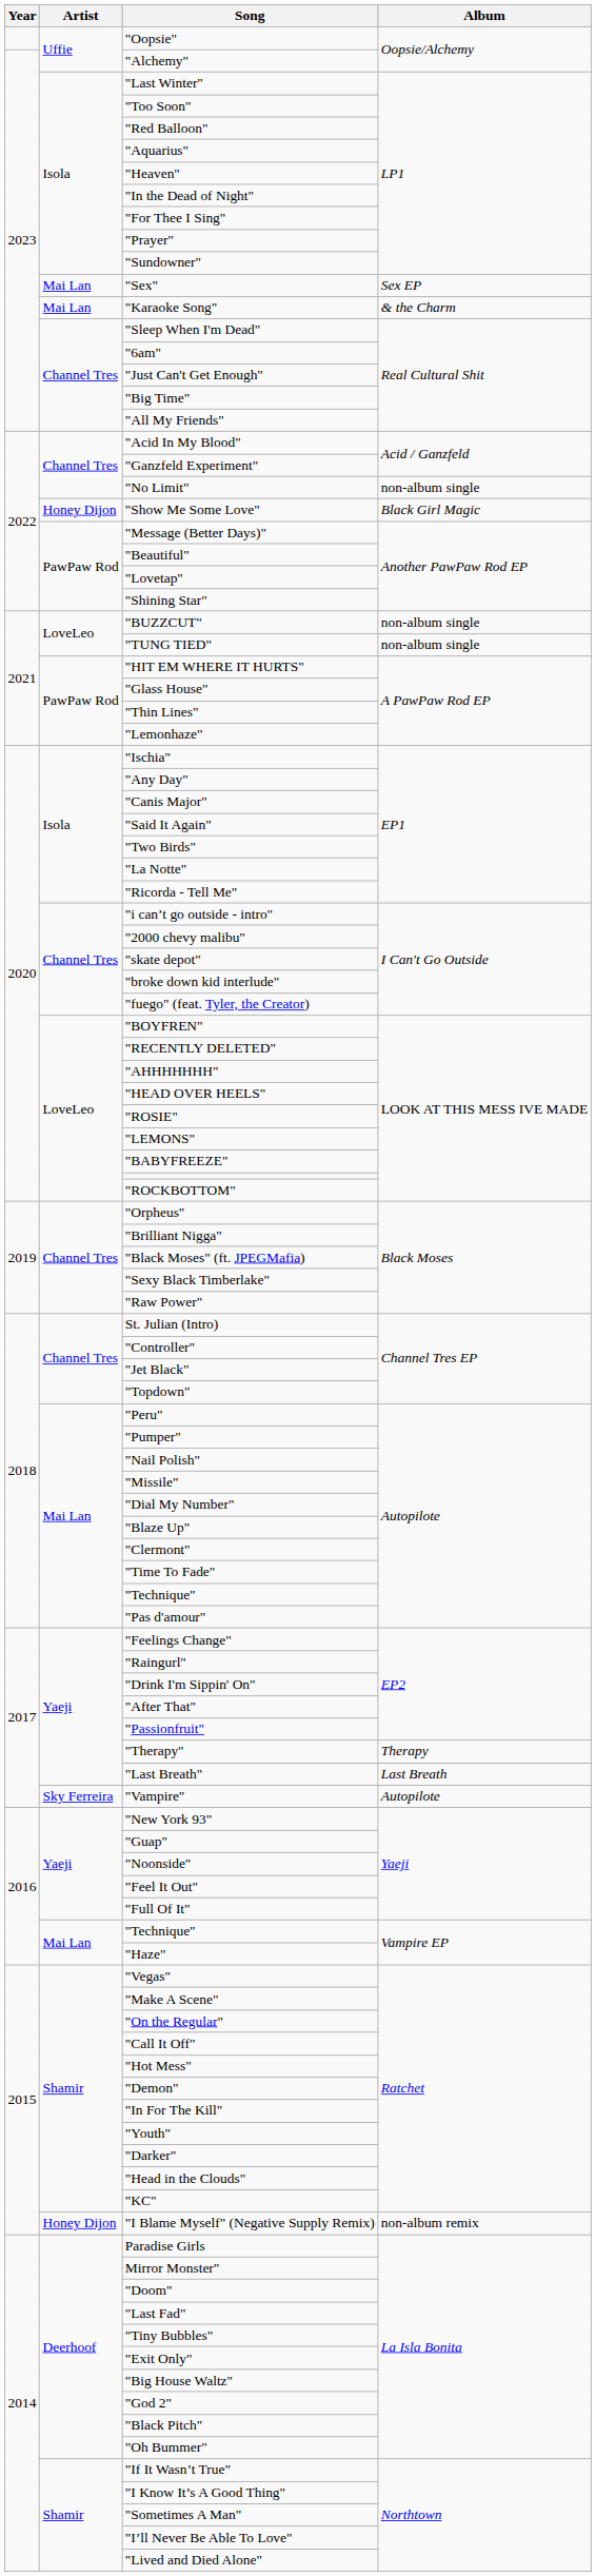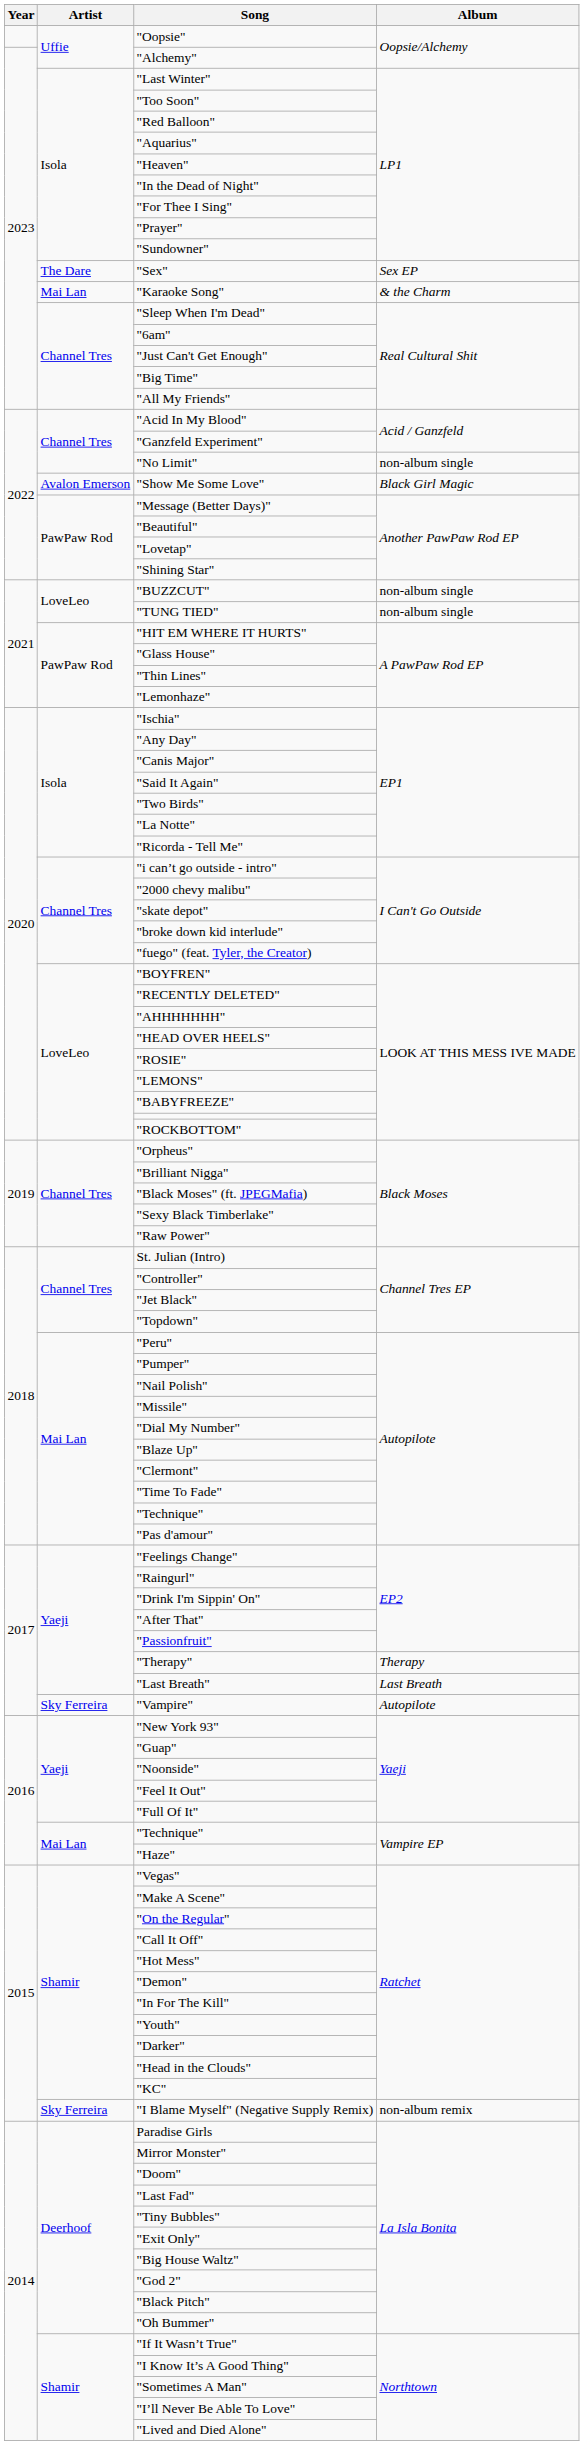 <table class="wikitable sortable">
 <tr style="background:#ccc; text-align:center;">
 <th><strong>Year</strong></th>
 <th><strong>Artist</strong></th>
 <th><strong>Song</strong></th>
 <th><strong>Album</strong></th>
 </tr>
 <tr>
 <td></td>
 <td rowspan="2"><a href='#'>Uffie</a></td>
 <td>"Oopsie"</td>
 <td rowspan="2"><em>Oopsie/Alchemy</em></td>
 </tr>
 <tr>
 <td rowspan="17">2023</td>
 <td>"Alchemy"</td>
 </tr>
 <tr>
 <td rowspan="9">Isola</td>
 <td>"Last Winter"</td>
 <td rowspan="9"><em>LP1</em></td>
 </tr>
 <tr>
 <td>"Too Soon"</td>
 </tr>
 <tr>
 <td>"Red Balloon"</td>
 </tr>
 <tr>
 <td>"Aquarius"</td>
 </tr>
 <tr>
 <td>"Heaven"</td>
 </tr>
 <tr>
 <td>"In the Dead of Night"</td>
 </tr>
 <tr>
 <td>"For Thee I Sing"</td>
 </tr>
 <tr>
 <td>"Prayer"</td>
 </tr>
 <tr>
 <td>"Sundowner"</td>
 </tr>
 <tr>
-<td><a href='#'>Mai Lan</a></td>
+<td><a href='#'>The Dare</a></td>
 <td>"Sex"</td>
 <td><em>Sex EP</em></td>
 </tr>
 <tr>
 <td><a href='#'>Mai Lan</a></td>
 <td>"Karaoke Song"</td>
 <td><em>& the Charm</em></td>
 </tr>
 <tr>
 <td rowspan="5"><a href='#'>Channel Tres</a></td>
 <td>"Sleep When I'm Dead"</td>
 <td rowspan="5"><em>Real Cultural Shit</em></td>
 </tr>
 <tr>
 <td>"6am"</td>
 </tr>
 <tr>
 <td>"Just Can't Get Enough"</td>
 </tr>
 <tr>
 <td>"Big Time"</td>
 </tr>
 <tr>
 <td>"All My Friends"</td>
 </tr>
 <tr>
 <td rowspan="8">2022</td>
 <td rowspan="3"><a href='#'>Channel Tres</a></td>
 <td>"Acid In My Blood"</td>
 <td rowspan="2"><em>Acid / Ganzfeld</em></td>
 </tr>
 <tr>
 <td>"Ganzfeld Experiment"</td>
 </tr>
 <tr>
 <td>"No Limit"</td>
 <td>non-album single</td>
 </tr>
 <tr>
-<td><a href='#'>Honey Dijon</a></td>
+<td><a href='#'>Avalon Emerson</a></td>
 <td>"Show Me Some Love"</td>
 <td><em>Black Girl Magic</em></td>
 </tr>
 <tr>
 <td rowspan="4">PawPaw Rod</td>
 <td>"Message (Better Days)"</td>
 <td rowspan="4"><em>Another PawPaw Rod EP</em></td>
 </tr>
 <tr>
 <td>"Beautiful"</td>
 </tr>
 <tr>
 <td>"Lovetap"</td>
 </tr>
 <tr>
 <td>"Shining Star"</td>
 </tr>
 <tr>
 <td rowspan="6">2021</td>
 <td rowspan="2">LoveLeo</td>
 <td>"BUZZCUT"</td>
 <td>non-album single</td>
 </tr>
 <tr>
 <td>"TUNG TIED"</td>
 <td>non-album single</td>
 </tr>
 <tr>
 <td rowspan="4">PawPaw Rod</td>
 <td>"HIT EM WHERE IT HURTS"</td>
 <td rowspan="4"><em>A PawPaw Rod EP</em></td>
 </tr>
 <tr>
 <td>"Glass House"</td>
 </tr>
 <tr>
 <td>"Thin Lines"</td>
 </tr>
 <tr>
 <td>"Lemonhaze"</td>
 </tr>
 <tr>
 <td rowspan="21">2020</td>
 <td rowspan="7">Isola</td>
 <td>"Ischia"</td>
 <td rowspan="7"><em>EP1</em></td>
 </tr>
 <tr>
 <td>"Any Day"</td>
 </tr>
 <tr>
 <td>"Canis Major"</td>
 </tr>
 <tr>
 <td>"Said It Again"</td>
 </tr>
 <tr>
 <td>"Two Birds"</td>
 </tr>
 <tr>
 <td>"La Notte"</td>
 </tr>
 <tr>
 <td>"Ricorda - Tell Me"</td>
 </tr>
 <tr>
 <td rowspan="5"><a href='#'>Channel Tres</a></td>
 <td>"i can’t go outside - intro"</td>
 <td rowspan="5"><em>I Can't Go Outside</em></td>
 </tr>
 <tr>
 <td>"2000 chevy malibu"</td>
 </tr>
 <tr>
 <td>"skate depot"</td>
 </tr>
 <tr>
 <td>"broke down kid interlude"</td>
 </tr>
 <tr>
 <td>"fuego" (feat. <a href='#'>Tyler, the Creator</a>)</td>
 </tr>
 <tr>
 <td rowspan="9">LoveLeo</td>
 <td>"BOYFREN"</td>
 <td rowspan="9">LOOK AT THIS MESS IVE MADE</td>
 </tr>
 <tr>
 <td>"RECENTLY DELETED"</td>
 </tr>
 <tr>
 <td>"AHHHHHHH"</td>
 </tr>
 <tr>
 <td>"HEAD OVER HEELS"</td>
 </tr>
 <tr>
 <td>"ROSIE"</td>
 </tr>
 <tr>
 <td>"LEMONS"</td>
 </tr>
 <tr>
 <td>"BABYFREEZE"</td>
 </tr>
 <tr>
 <td></td>
 </tr>
 <tr>
 <td>"ROCKBOTTOM"</td>
 </tr>
 <tr>
 <td rowspan="5">2019</td>
 <td rowspan="5"><a href='#'>Channel Tres</a></td>
 <td>"Orpheus"</td>
 <td rowspan="5"><em>Black Moses</em></td>
 </tr>
 <tr>
 <td>"Brilliant Nigga"</td>
 </tr>
 <tr>
 <td>"Black Moses" (ft. <a href='#'>JPEGMafia</a>)</td>
 </tr>
 <tr>
 <td>"Sexy Black Timberlake"</td>
 </tr>
 <tr>
 <td>"Raw Power"</td>
 </tr>
 <tr>
 <td rowspan="14">2018</td>
 <td rowspan="4"><a href='#'>Channel Tres</a></td>
 <td>St. Julian (Intro)</td>
 <td rowspan="4"><em>Channel Tres EP</em></td>
 </tr>
 <tr>
 <td>"Controller"</td>
 </tr>
 <tr>
 <td>"Jet Black"</td>
 </tr>
 <tr>
 <td>"Topdown"</td>
 </tr>
 <tr>
 <td rowspan="10"><a href='#'>Mai Lan</a></td>
 <td>"Peru"</td>
 <td rowspan="10"><em>Autopilote</em></td>
 </tr>
 <tr>
 <td>"Pumper"</td>
 </tr>
 <tr>
 <td>"Nail Polish"</td>
 </tr>
 <tr>
 <td>"Missile"</td>
 </tr>
 <tr>
 <td>"Dial My Number"</td>
 </tr>
 <tr>
 <td>"Blaze Up"</td>
 </tr>
 <tr>
 <td>"Clermont"</td>
 </tr>
 <tr>
 <td>"Time To Fade"</td>
 </tr>
 <tr>
 <td>"Technique"</td>
 </tr>
 <tr>
 <td>"Pas d'amour"</td>
 </tr>
 <tr>
 <td rowspan="8">2017</td>
 <td rowspan="7"><a href='#'>Yaeji</a></td>
 <td>"Feelings Change"</td>
 <td rowspan="5"><a href='#'><em>EP2</em></a></td>
 </tr>
 <tr>
 <td>"Raingurl"</td>
 </tr>
 <tr>
 <td>"Drink I'm Sippin' On"</td>
 </tr>
 <tr>
 <td>"After That"</td>
 </tr>
 <tr>
 <td>"<a href='#'>Passionfruit"</a></td>
 </tr>
 <tr>
 <td>"Therapy"</td>
 <td><em>Therapy</em></td>
 </tr>
 <tr>
 <td>"Last Breath"</td>
 <td><em>Last Breath</em></td>
 </tr>
 <tr>
 <td><a href='#'>Sky Ferreira</a></td>
 <td>"Vampire"</td>
 <td><em>Autopilote</em></td>
 </tr>
 <tr>
 <td rowspan="7">2016</td>
 <td rowspan="5"><a href='#'>Yaeji</a></td>
 <td>"New York 93"</td>
 <td rowspan="5"><a href='#'><em>Yaeji</em></a></td>
 </tr>
 <tr>
 <td>"Guap"</td>
 </tr>
 <tr>
 <td>"Noonside"</td>
 </tr>
 <tr>
 <td>"Feel It Out"</td>
 </tr>
 <tr>
 <td>"Full Of It"</td>
 </tr>
 <tr>
 <td rowspan="2"><a href='#'>Mai Lan</a></td>
 <td>"Technique"</td>
 <td rowspan="2"><em>Vampire EP</em></td>
 </tr>
 <tr>
 <td>"Haze"</td>
 </tr>
 <tr>
 <td rowspan="12">2015</td>
 <td rowspan="11"><a href='#'>Shamir</a></td>
 <td>"Vegas"</td>
 <td rowspan="11"><a href='#'><em>Ratchet</em></a></td>
 </tr>
 <tr>
 <td>"Make A Scene"</td>
 </tr>
 <tr>
 <td>"<a href='#'>On the Regular</a>"</td>
 </tr>
 <tr>
 <td>"Call It Off"</td>
 </tr>
 <tr>
 <td>"Hot Mess"</td>
 </tr>
 <tr>
 <td>"Demon"</td>
 </tr>
 <tr>
 <td>"In For The Kill"</td>
 </tr>
 <tr>
 <td>"Youth"</td>
 </tr>
 <tr>
 <td>"Darker"</td>
 </tr>
 <tr>
 <td>"Head in the Clouds"</td>
 </tr>
 <tr>
 <td>"KC"</td>
 </tr>
 <tr>
-<td><a href='#'>Honey Dijon</a></td>
+<td><a href='#'>Sky Ferreira</a></td>
 <td>"I Blame Myself" (Negative Supply Remix)</td>
 <td>non-album remix</td>
 </tr>
 <tr>
 <td rowspan="15">2014</td>
 <td rowspan="10"><a href='#'>Deerhoof</a></td>
 <td>Paradise Girls</td>
 <td rowspan="10"><a href='#'><em>La Isla Bonita</em></a></td>
 </tr>
 <tr>
 <td>Mirror Monster"</td>
 </tr>
 <tr>
 <td>"Doom"</td>
 </tr>
 <tr>
 <td>"Last Fad"</td>
 </tr>
 <tr>
 <td>"Tiny Bubbles"</td>
 </tr>
 <tr>
 <td>"Exit Only"</td>
 </tr>
 <tr>
 <td>"Big House Waltz"</td>
 </tr>
 <tr>
 <td>"God 2"</td>
 </tr>
 <tr>
 <td>"Black Pitch"</td>
 </tr>
 <tr>
 <td>"Oh Bummer"</td>
 </tr>
 <tr>
 <td rowspan="5"><a href='#'>Shamir</a></td>
 <td>"If It Wasn’t True"</td>
 <td rowspan="5"><em><a href='#'>Northtown</a></em></td>
 </tr>
 <tr I Know It's A Good Thing>
 <td>"I Know It’s A Good Thing"</td>
 </tr>
 <tr>
 <td>"Sometimes A Man"</td>
 </tr>
 <tr>
 <td>"I’ll Never Be Able To Love"</td>
 </tr>
 <tr>
 <td>"Lived and Died Alone"</td>
 </tr>
 </table>
